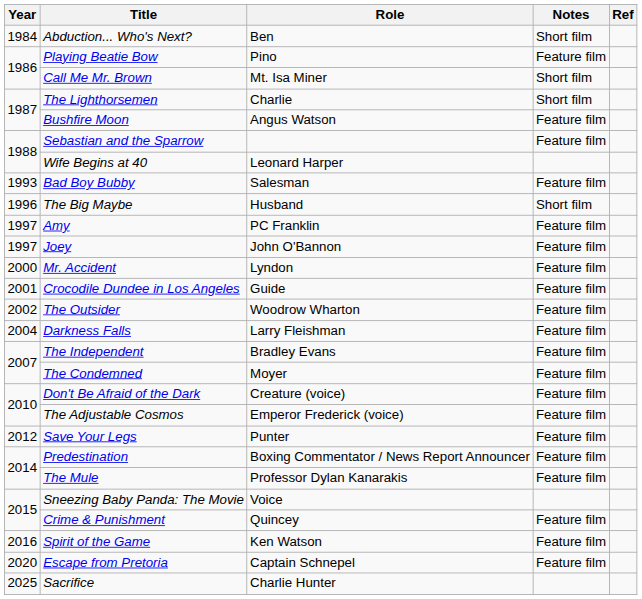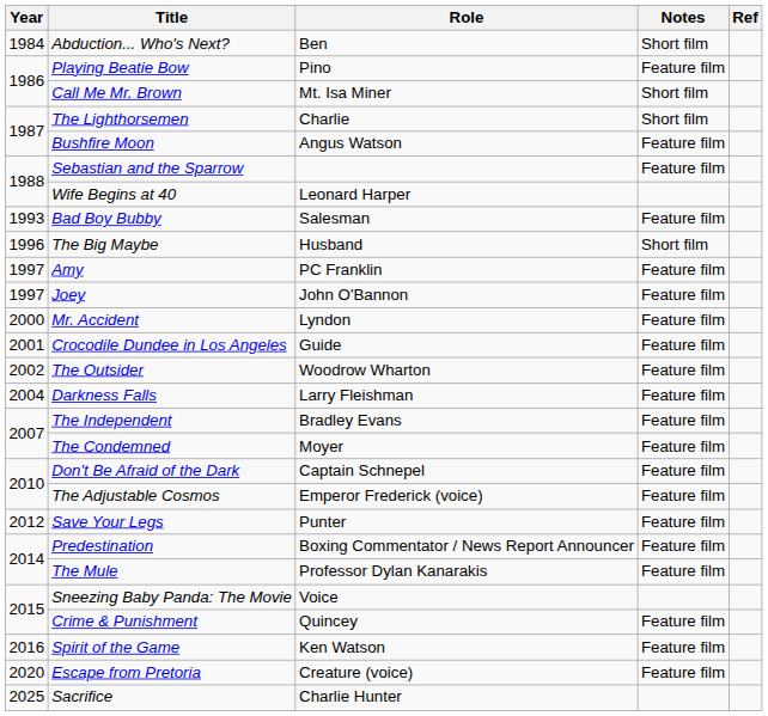 <table class="wikitable sortable">
 <tr>
 <th>Year</th>
 <th>Title</th>
 <th>Role</th>
 <th>Notes</th>
 <th>Ref</th>
 </tr>
 <tr>
 <td>1984</td>
 <td><em>Abduction... Who's Next?</em></td>
 <td>Ben</td>
 <td>Short film</td>
 <td></td>
 </tr>
 <tr>
 <td rowspan="2">1986</td>
 <td><em><a href='#'>Playing Beatie Bow</a></em></td>
 <td>Pino</td>
 <td>Feature film</td>
 <td></td>
 </tr>
 <tr>
 <td><em><a href='#'>Call Me Mr. Brown</a></em></td>
 <td>Mt. Isa Miner</td>
 <td>Short film</td>
 <td></td>
 </tr>
 <tr>
 <td rowspan="2">1987</td>
 <td><em><a href='#'>The Lighthorsemen</a></em></td>
 <td>Charlie</td>
 <td>Short film</td>
 <td></td>
 </tr>
 <tr>
 <td><em><a href='#'>Bushfire Moon</a></em></td>
 <td>Angus Watson</td>
 <td>Feature film</td>
 <td></td>
 </tr>
 <tr>
 <td rowspan="2">1988</td>
 <td><em><a href='#'>Sebastian and the Sparrow</a></em></td>
 <td></td>
 <td>Feature film</td>
 <td></td>
 </tr>
 <tr>
 <td><em>Wife Begins at 40</em></td>
 <td>Leonard Harper</td>
 <td></td>
 <td></td>
 </tr>
 <tr>
 <td>1993</td>
 <td><em><a href='#'>Bad Boy Bubby</a></em></td>
 <td>Salesman</td>
 <td>Feature film</td>
 <td></td>
 </tr>
 <tr>
 <td>1996</td>
 <td><em>The Big Maybe</em></td>
 <td>Husband</td>
 <td>Short film</td>
 <td></td>
 </tr>
 <tr>
 <td>1997</td>
 <td><em><a href='#'>Amy</a></em></td>
 <td>PC Franklin</td>
 <td>Feature film</td>
 <td></td>
 </tr>
 <tr>
 <td>1997</td>
 <td><em><a href='#'>Joey</a></em></td>
 <td>John O'Bannon</td>
 <td>Feature film</td>
 <td></td>
 </tr>
 <tr>
 <td>2000</td>
 <td><em><a href='#'>Mr. Accident</a></em></td>
 <td>Lyndon</td>
 <td>Feature film</td>
 <td></td>
 </tr>
 <tr>
 <td>2001</td>
 <td><em><a href='#'>Crocodile Dundee in Los Angeles</a></em></td>
 <td>Guide</td>
 <td>Feature film</td>
 <td></td>
 </tr>
 <tr>
 <td>2002</td>
 <td><em><a href='#'>The Outsider</a></em></td>
 <td>Woodrow Wharton</td>
 <td>Feature film</td>
 <td></td>
 </tr>
 <tr>
 <td>2004</td>
 <td><em><a href='#'>Darkness Falls</a></em></td>
 <td>Larry Fleishman</td>
 <td>Feature film</td>
 <td></td>
 </tr>
 <tr>
 <td rowspan="2">2007</td>
 <td><em><a href='#'>The Independent</a></em></td>
 <td>Bradley Evans</td>
 <td>Feature film</td>
 <td></td>
 </tr>
 <tr>
 <td><em><a href='#'>The Condemned</a></em></td>
 <td>Moyer</td>
 <td>Feature film</td>
 <td></td>
 </tr>
 <tr>
 <td rowspan="2">2010</td>
 <td><em><a href='#'>Don't Be Afraid of the Dark</a></em></td>
-<td>Creature (voice)</td>
+<td>Captain Schnepel</td>
 <td>Feature film</td>
 <td></td>
 </tr>
 <tr>
 <td><em>The Adjustable Cosmos</em></td>
 <td>Emperor Frederick (voice)</td>
 <td>Feature film</td>
 <td></td>
 </tr>
 <tr>
 <td>2012</td>
 <td><em><a href='#'>Save Your Legs</a></em></td>
 <td>Punter</td>
 <td>Feature film</td>
 <td></td>
 </tr>
 <tr>
 <td rowspan="2">2014</td>
 <td><em><a href='#'>Predestination</a></em></td>
 <td>Boxing Commentator / News Report Announcer</td>
 <td>Feature film</td>
 <td></td>
 </tr>
 <tr>
 <td><em><a href='#'>The Mule</a></em></td>
 <td>Professor Dylan Kanarakis</td>
 <td>Feature film</td>
 <td></td>
 </tr>
 <tr>
 <td rowspan="2">2015</td>
 <td><em>Sneezing Baby Panda: The Movie</em></td>
 <td>Voice</td>
 <td></td>
 <td></td>
 </tr>
 <tr>
 <td><em><a href='#'>Crime & Punishment</a></em></td>
 <td>Quincey</td>
 <td>Feature film</td>
 <td></td>
 </tr>
 <tr>
 <td>2016</td>
 <td><em><a href='#'>Spirit of the Game</a></em></td>
 <td>Ken Watson</td>
 <td>Feature film</td>
 <td></td>
 </tr>
 <tr>
 <td>2020</td>
 <td><em><a href='#'>Escape from Pretoria</a></em></td>
-<td>Captain Schnepel</td>
+<td>Creature (voice)</td>
 <td>Feature film</td>
 <td></td>
 </tr>
 <tr>
 <td>2025</td>
 <td><em>Sacrifice</em></td>
 <td>Charlie Hunter</td>
 <td></td>
 <td></td>
 </tr>
 </table>
